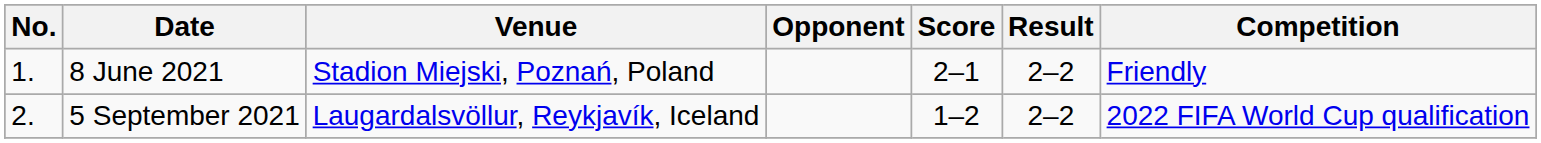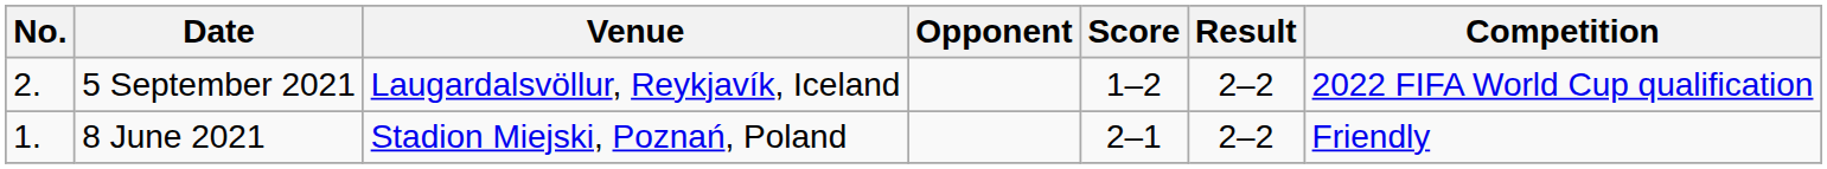 <table class="wikitable" style="font-size:100%;">
 <tr>
 <th>No.</th>
 <th>Date</th>
 <th>Venue</th>
 <th>Opponent</th>
 <th>Score</th>
 <th>Result</th>
 <th>Competition</th>
 </tr>
 <tr>
+<td>2.</td>
+<td>5 September 2021</td>
+<td><a href='#'>Laugardalsvöllur</a>, <a href='#'>Reykjavík</a>, Iceland</td>
+<td></td>
+<td align=center>1–2</td>
+<td style="text-align:center">2–2</td>
+<td><a href='#'>2022 FIFA World Cup qualification</a></td>
+</tr>
+<tr>
 <td>1.</td>
 <td>8 June 2021</td>
 <td><a href='#'>Stadion Miejski</a>, <a href='#'>Poznań</a>, Poland</td>
 <td></td>
 <td align=center>2–1</td>
 <td style="text-align:center">2–2</td>
 <td><a href='#'>Friendly</a></td>
 </tr>
-<tr>
-<td>2.</td>
-<td>5 September 2021</td>
-<td><a href='#'>Laugardalsvöllur</a>, <a href='#'>Reykjavík</a>, Iceland</td>
-<td></td>
-<td align=center>1–2</td>
-<td style="text-align:center">2–2</td>
-<td><a href='#'>2022 FIFA World Cup qualification</a></td>
-</tr>
 </table>
